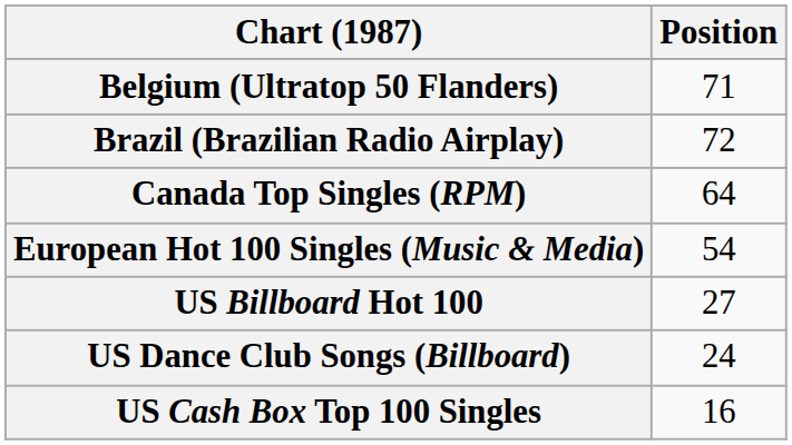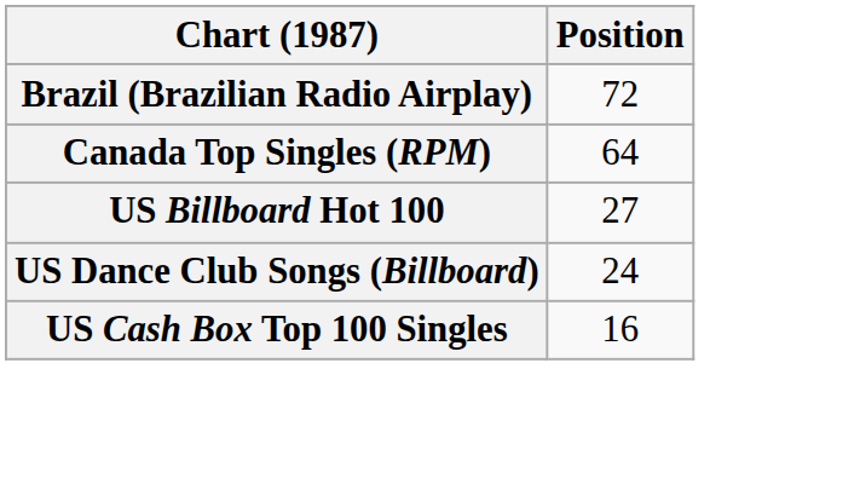 <table class="wikitable sortable plainrowheaders">
 <tr>
 <th>Chart (1987)</th>
 <th>Position</th>
-</tr>
-<tr>
-<th scope="row">Belgium (Ultratop 50 Flanders)</th>
-<td align="center">71</td>
 </tr>
 <tr>
 <th scope="row">Brazil (Brazilian Radio Airplay)</th>
 <td align="center">72</td>
 </tr>
 <tr>
 <th scope="row">Canada Top Singles (<em>RPM</em>)</th>
 <td align="center">64</td>
-</tr>
-<tr>
-<th scope="row">European Hot 100 Singles (<em>Music & Media</em>)</th>
-<td align="center">54</td>
 </tr>
 <tr>
 <th scope="row">US <em>Billboard</em> Hot 100</th>
 <td align="center">27</td>
 </tr>
 <tr>
 <th scope="row">US Dance Club Songs (<em>Billboard</em>)</th>
 <td align="center">24</td>
 </tr>
 <tr>
 <th scope="row">US <em>Cash Box</em> Top 100 Singles</th>
 <td align="center">16</td>
 </tr>
 </table>
